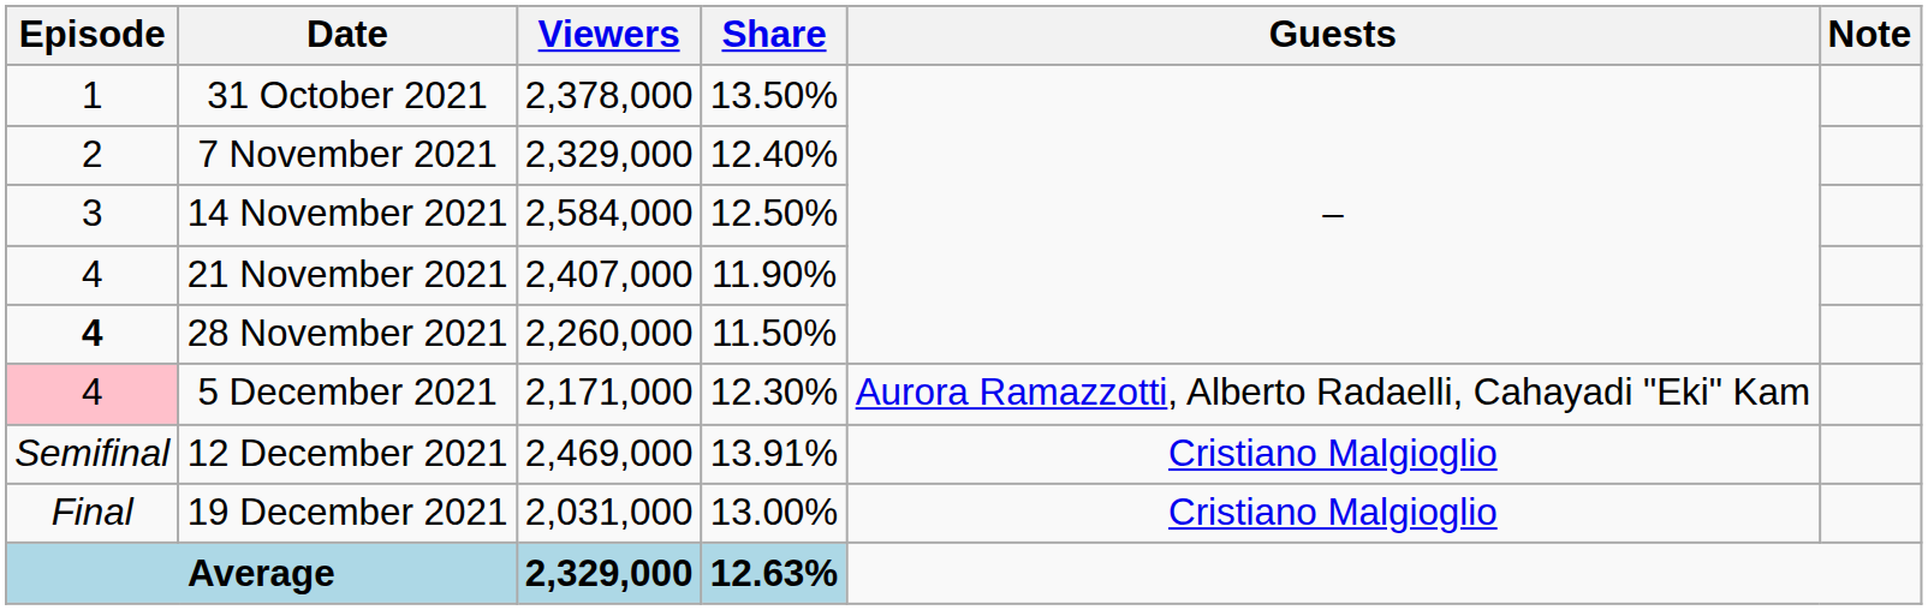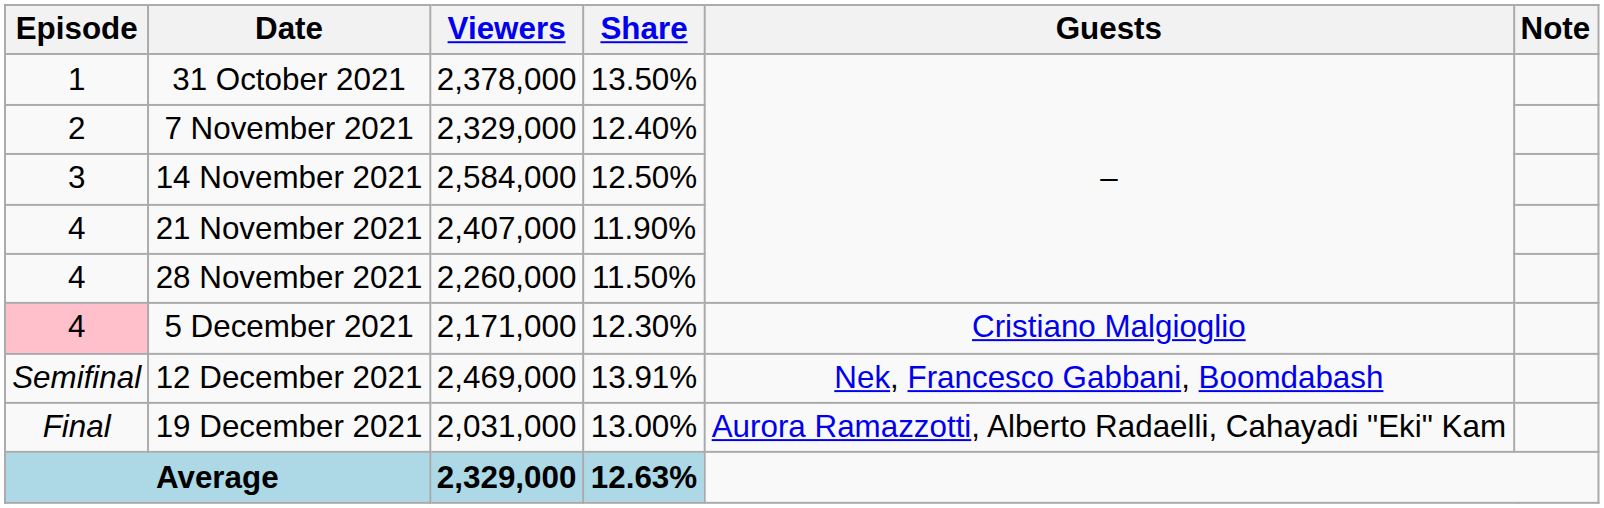 <table class="wikitable" style="text-align:center;">
 <tr>
 <th>Episode</th>
 <th>Date</th>
 <th><a href='#'>Viewers</a></th>
 <th><a href='#'>Share</a></th>
 <th>Guests</th>
 <th>Note</th>
 </tr>
 <tr>
 <td><div>1</div></td>
 <td>31 October 2021</td>
 <td>2,378,000</td>
 <td>13.50%</td>
 <td rowspan="5">–</td>
 <td></td>
 </tr>
 <tr>
 <td><div>2</div></td>
 <td>7 November 2021</td>
 <td>2,329,000</td>
 <td>12.40%</td>
 <td></td>
 </tr>
 <tr>
 <td><div>3</div></td>
 <td>14 November 2021</td>
 <td>2,584,000</td>
 <td>12.50%</td>
 <td></td>
 </tr>
 <tr>
 <td><div>4</div></td>
 <td>21 November 2021</td>
 <td>2,407,000</td>
 <td>11.90%</td>
 <td></td>
 </tr>
 <tr>
-<td><strong><div>4</div></strong></td>
+<td><div>4</div></td>
 <td>28 November 2021</td>
 <td>2,260,000</td>
 <td>11.50%</td>
 <td></td>
 </tr>
 <tr>
 <td style="background: pink;"><div>4</div></td>
 <td>5 December 2021</td>
 <td>2,171,000</td>
 <td>12.30%</td>
-<td><a href='#'>Aurora Ramazzotti</a>, Alberto Radaelli, Cahayadi "Eki" Kam</td>
+<td><a href='#'>Cristiano Malgioglio</a></td>
 <td></td>
 </tr>
 <tr>
 <td><em>Semifinal</em></td>
 <td>12 December 2021</td>
 <td>2,469,000</td>
 <td>13.91%</td>
-<td><a href='#'>Cristiano Malgioglio</a></td>
+<td><a href='#'>Nek</a>, <a href='#'>Francesco Gabbani</a>, <a href='#'>Boomdabash</a></td>
 <td></td>
 </tr>
 <tr>
 <td><em>Final</em></td>
 <td>19 December 2021</td>
 <td>2,031,000</td>
 <td>13.00%</td>
-<td><a href='#'>Cristiano Malgioglio</a></td>
+<td><a href='#'>Aurora Ramazzotti</a>, Alberto Radaelli, Cahayadi "Eki" Kam</td>
 <td></td>
 </tr>
 <tr>
 <td bgcolor="lightblue" colspan="2"><div><strong>Average</strong></div></td>
 <td bgcolor="lightblue"><strong>2,329,000</strong></td>
 <td bgcolor="lightblue"><strong>12.63%</strong></td>
 </tr>
 </table>
